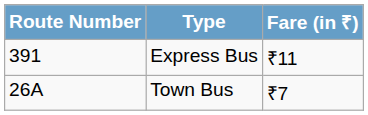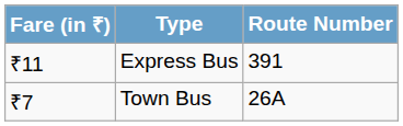 <table class="wikitable">
 <tr>
+<th ! style="background:#659ec7; color:white;">Fare (in ₹)</th>
+<th ! style="background:#659ec7; color:white;">Type</th>
 <th style="background:#659ec7; color:white;">Route Number</th>
-<th ! style="background:#659ec7; color:white;">Type</th>
-<th ! style="background:#659ec7; color:white;">Fare (in ₹)</th>
 </tr>
 <tr>
+<td valign="top">₹11</td>
+<td valign="top">Express Bus</td>
 <td valign="top">391</td>
-<td valign="top">Express Bus</td>
-<td valign="top">₹11</td>
 </tr>
 <tr>
+<td valign="top">₹7</td>
+<td valign="top">Town Bus</td>
 <td valign="top">26A</td>
-<td valign="top">Town Bus</td>
-<td valign="top">₹7</td>
 </tr>
 </table>
